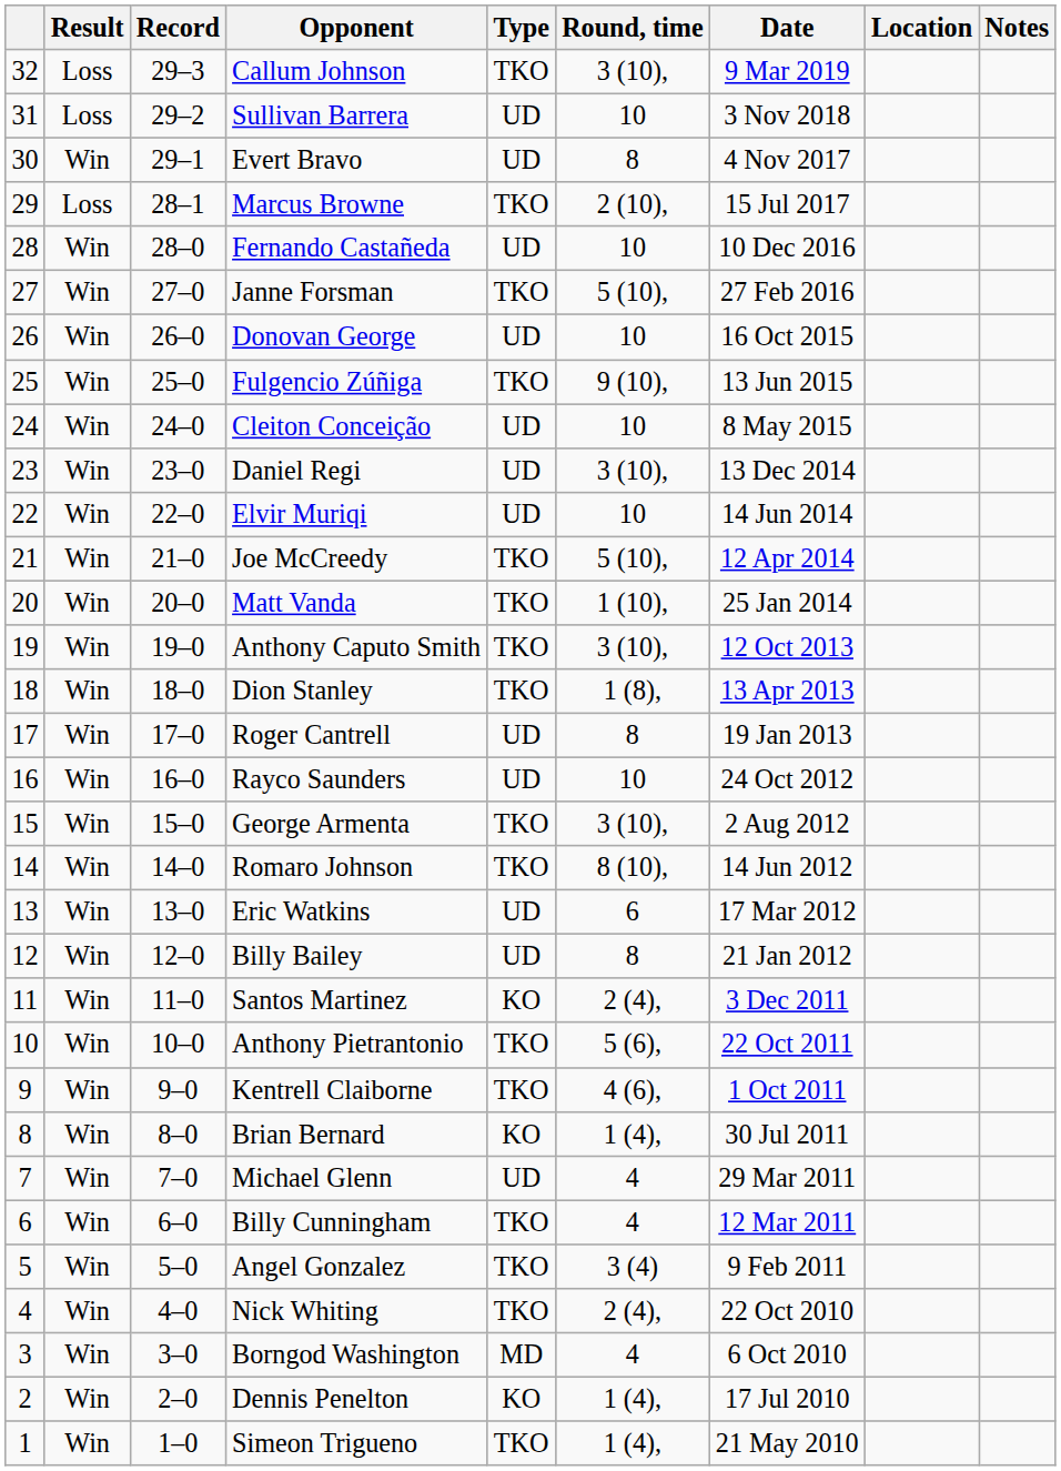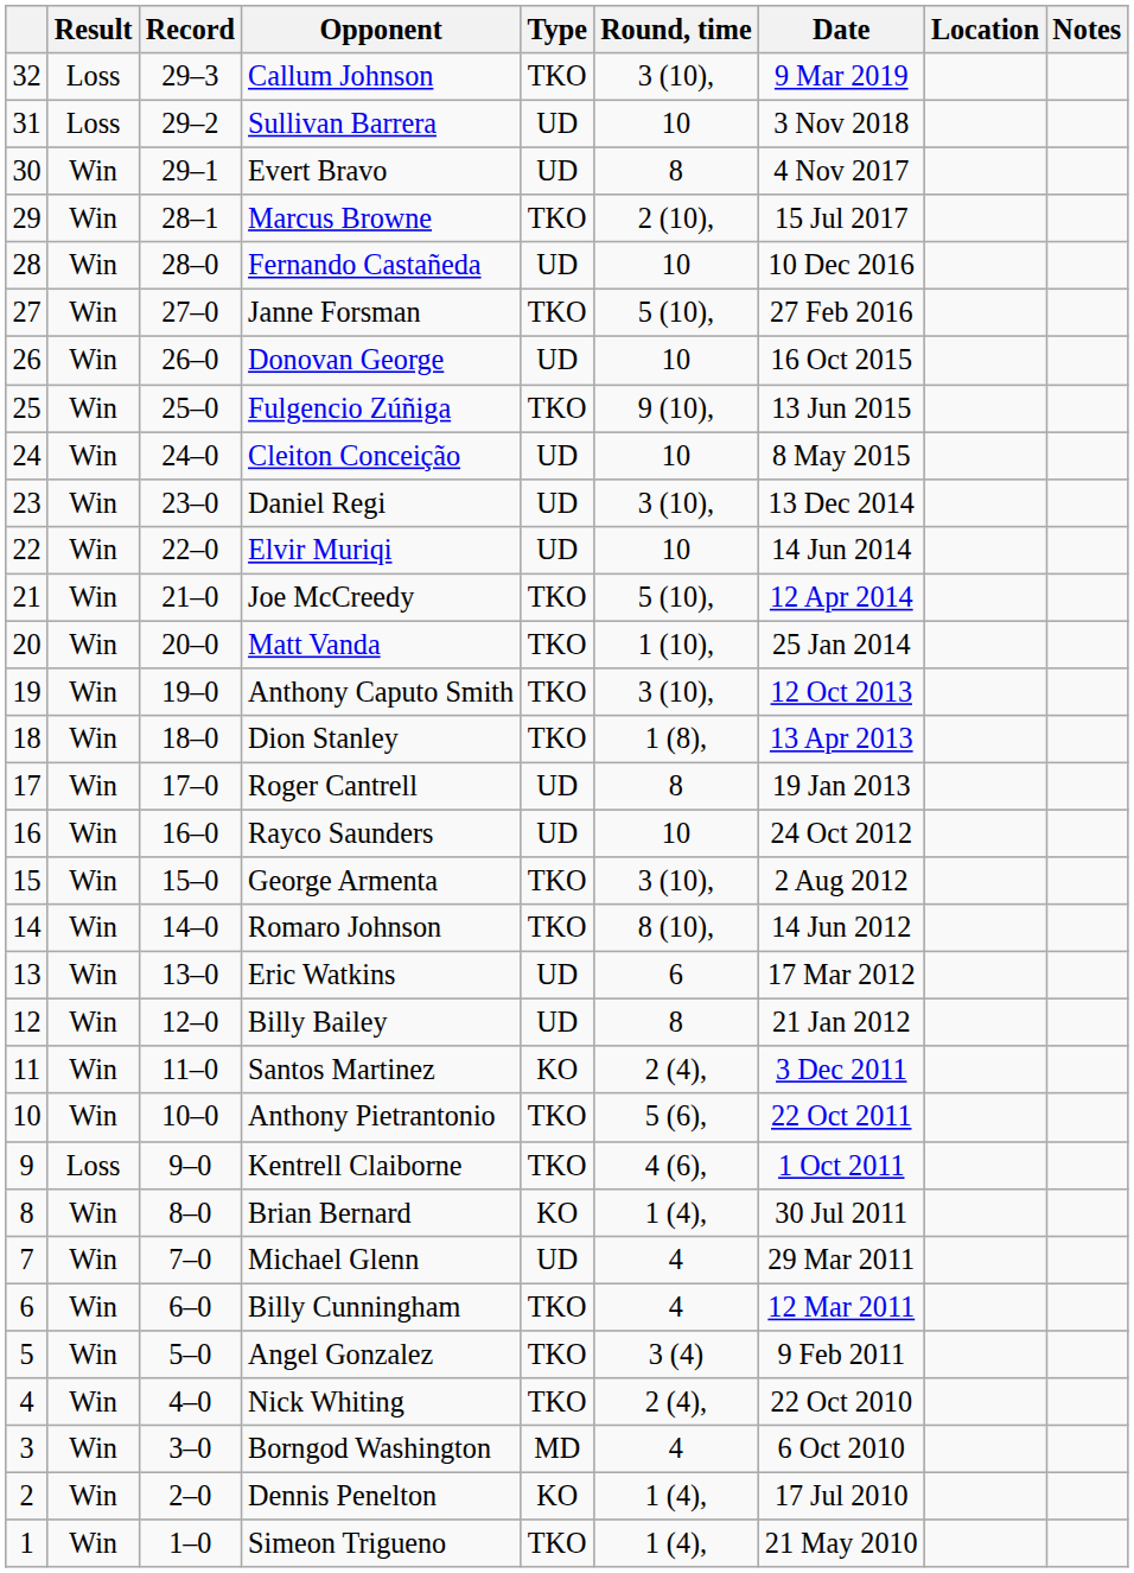 <table class="wikitable" style="text-align:center; font-size:95%">
 <tr>
 <th></th>
 <th>Result</th>
 <th>Record</th>
 <th>Opponent</th>
 <th>Type</th>
 <th>Round, time</th>
 <th>Date</th>
 <th>Location</th>
 <th>Notes</th>
 </tr>
 <tr>
 <td>32</td>
 <td>Loss</td>
 <td>29–3</td>
 <td style="text-align:left;"> <a href='#'>Callum Johnson</a></td>
 <td>TKO</td>
 <td>3 (10), </td>
 <td><a href='#'>9 Mar 2019</a></td>
 <td style="text-align:left;"> </td>
 <td style="text-align:left;"></td>
 </tr>
 <tr>
 <td>31</td>
 <td>Loss</td>
 <td>29–2</td>
 <td style="text-align:left;"> <a href='#'>Sullivan Barrera</a></td>
 <td>UD</td>
 <td>10</td>
 <td>3 Nov 2018</td>
 <td style="text-align:left;"> </td>
 <td style="text-align:left;"></td>
 </tr>
 <tr>
 <td>30</td>
 <td>Win</td>
 <td>29–1</td>
 <td style="text-align:left;"> Evert Bravo</td>
 <td>UD</td>
 <td>8</td>
 <td>4 Nov 2017</td>
 <td style="text-align:left;"> </td>
 <td style="text-align:left;"></td>
 </tr>
 <tr>
 <td>29</td>
-<td>Loss</td>
+<td>Win</td>
 <td>28–1</td>
 <td style="text-align:left;"> <a href='#'>Marcus Browne</a></td>
 <td>TKO</td>
 <td>2 (10), </td>
 <td>15 Jul 2017</td>
 <td style="text-align:left;"> </td>
 <td style="text-align:left;"></td>
 </tr>
 <tr>
 <td>28</td>
 <td>Win</td>
 <td>28–0</td>
 <td style="text-align:left;"> <a href='#'>Fernando Castañeda</a></td>
 <td>UD</td>
 <td>10</td>
 <td>10 Dec 2016</td>
 <td style="text-align:left;"> </td>
 <td style="text-align:left;"></td>
 </tr>
 <tr>
 <td>27</td>
 <td>Win</td>
 <td>27–0</td>
 <td style="text-align:left;"> Janne Forsman</td>
 <td>TKO</td>
 <td>5 (10), </td>
 <td>27 Feb 2016</td>
 <td style="text-align:left;"> </td>
 <td style="text-align:left;"></td>
 </tr>
 <tr>
 <td>26</td>
 <td>Win</td>
 <td>26–0</td>
 <td style="text-align:left;"> <a href='#'>Donovan George</a></td>
 <td>UD</td>
 <td>10</td>
 <td>16 Oct 2015</td>
 <td style="text-align:left;"> </td>
 <td style="text-align:left;"></td>
 </tr>
 <tr>
 <td>25</td>
 <td>Win</td>
 <td>25–0</td>
 <td style="text-align:left;"> <a href='#'>Fulgencio Zúñiga</a></td>
 <td>TKO</td>
 <td>9 (10), </td>
 <td>13 Jun 2015</td>
 <td style="text-align:left;"> </td>
 <td style="text-align:left;"></td>
 </tr>
 <tr>
 <td>24</td>
 <td>Win</td>
 <td>24–0</td>
 <td style="text-align:left;"> <a href='#'>Cleiton Conceição</a></td>
 <td>UD</td>
 <td>10</td>
 <td>8 May 2015</td>
 <td style="text-align:left;"> </td>
 <td style="text-align:left;"></td>
 </tr>
 <tr>
 <td>23</td>
 <td>Win</td>
 <td>23–0</td>
 <td style="text-align:left;"> Daniel Regi</td>
 <td>UD</td>
 <td>3 (10), </td>
 <td>13 Dec 2014</td>
 <td style="text-align:left;"> </td>
 <td style="text-align:left;"></td>
 </tr>
 <tr>
 <td>22</td>
 <td>Win</td>
 <td>22–0</td>
 <td style="text-align:left;"> <a href='#'>Elvir Muriqi</a></td>
 <td>UD</td>
 <td>10</td>
 <td>14 Jun 2014</td>
 <td style="text-align:left;"> </td>
 <td style="text-align:left;"></td>
 </tr>
 <tr>
 <td>21</td>
 <td>Win</td>
 <td>21–0</td>
 <td style="text-align:left;"> Joe McCreedy</td>
 <td>TKO</td>
 <td>5 (10), </td>
 <td><a href='#'>12 Apr 2014</a></td>
 <td style="text-align:left;"> </td>
 <td style="text-align:left;"></td>
 </tr>
 <tr>
 <td>20</td>
 <td>Win</td>
 <td>20–0</td>
 <td style="text-align:left;"> <a href='#'>Matt Vanda</a></td>
 <td>TKO</td>
 <td>1 (10), </td>
 <td>25 Jan 2014</td>
 <td style="text-align:left;"> </td>
 <td style="text-align:left;"></td>
 </tr>
 <tr>
 <td>19</td>
 <td>Win</td>
 <td>19–0</td>
 <td style="text-align:left;"> Anthony Caputo Smith</td>
 <td>TKO</td>
 <td>3 (10), </td>
 <td><a href='#'>12 Oct 2013</a></td>
 <td style="text-align:left;"> </td>
 <td style="text-align:left;"></td>
 </tr>
 <tr>
 <td>18</td>
 <td>Win</td>
 <td>18–0</td>
 <td style="text-align:left;"> Dion Stanley</td>
 <td>TKO</td>
 <td>1 (8), </td>
 <td><a href='#'>13 Apr 2013</a></td>
 <td style="text-align:left;"> </td>
 <td style="text-align:left;"></td>
 </tr>
 <tr>
 <td>17</td>
 <td>Win</td>
 <td>17–0</td>
 <td style="text-align:left;"> Roger Cantrell</td>
 <td>UD</td>
 <td>8</td>
 <td>19 Jan 2013</td>
 <td style="text-align:left;"> </td>
 <td style="text-align:left;"></td>
 </tr>
 <tr>
 <td>16</td>
 <td>Win</td>
 <td>16–0</td>
 <td style="text-align:left;"> Rayco Saunders</td>
 <td>UD</td>
 <td>10</td>
 <td>24 Oct 2012</td>
 <td style="text-align:left;"> </td>
 <td style="text-align:left;"></td>
 </tr>
 <tr>
 <td>15</td>
 <td>Win</td>
 <td>15–0</td>
 <td style="text-align:left;"> George Armenta</td>
 <td>TKO</td>
 <td>3 (10), </td>
 <td>2 Aug 2012</td>
 <td style="text-align:left;"> </td>
 <td style="text-align:left;"></td>
 </tr>
 <tr>
 <td>14</td>
 <td>Win</td>
 <td>14–0</td>
 <td style="text-align:left;"> Romaro Johnson</td>
 <td>TKO</td>
 <td>8 (10), </td>
 <td>14 Jun 2012</td>
 <td style="text-align:left;"> </td>
 <td style="text-align:left;"></td>
 </tr>
 <tr>
 <td>13</td>
 <td>Win</td>
 <td>13–0</td>
 <td style="text-align:left;"> Eric Watkins</td>
 <td>UD</td>
 <td>6</td>
 <td>17 Mar 2012</td>
 <td style="text-align:left;"> </td>
 <td style="text-align:left;"></td>
 </tr>
 <tr>
 <td>12</td>
 <td>Win</td>
 <td>12–0</td>
 <td style="text-align:left;"> Billy Bailey</td>
 <td>UD</td>
 <td>8</td>
 <td>21 Jan 2012</td>
 <td style="text-align:left;"> </td>
 <td style="text-align:left;"></td>
 </tr>
 <tr>
 <td>11</td>
 <td>Win</td>
 <td>11–0</td>
 <td style="text-align:left;"> Santos Martinez</td>
 <td>KO</td>
 <td>2 (4), </td>
 <td><a href='#'>3 Dec 2011</a></td>
 <td style="text-align:left;"> </td>
 <td style="text-align:left;"></td>
 </tr>
 <tr>
 <td>10</td>
 <td>Win</td>
 <td>10–0</td>
 <td style="text-align:left;"> Anthony Pietrantonio</td>
 <td>TKO</td>
 <td>5 (6), </td>
 <td><a href='#'>22 Oct 2011</a></td>
 <td style="text-align:left;"> </td>
 <td style="text-align:left;"></td>
 </tr>
 <tr>
 <td>9</td>
-<td>Win</td>
+<td>Loss</td>
 <td>9–0</td>
 <td style="text-align:left;"> Kentrell Claiborne</td>
 <td>TKO</td>
 <td>4 (6), </td>
 <td><a href='#'>1 Oct 2011</a></td>
 <td style="text-align:left;"> </td>
 <td style="text-align:left;"></td>
 </tr>
 <tr>
 <td>8</td>
 <td>Win</td>
 <td>8–0</td>
 <td style="text-align:left;"> Brian Bernard</td>
 <td>KO</td>
 <td>1 (4), </td>
 <td>30 Jul 2011</td>
 <td style="text-align:left;"> </td>
 <td style="text-align:left;"></td>
 </tr>
 <tr>
 <td>7</td>
 <td>Win</td>
 <td>7–0</td>
 <td style="text-align:left;"> Michael Glenn</td>
 <td>UD</td>
 <td>4</td>
 <td>29 Mar 2011</td>
 <td style="text-align:left;"> </td>
 <td style="text-align:left;"></td>
 </tr>
 <tr>
 <td>6</td>
 <td>Win</td>
 <td>6–0</td>
 <td style="text-align:left;"> Billy Cunningham</td>
 <td>TKO</td>
 <td>4</td>
 <td><a href='#'>12 Mar 2011</a></td>
 <td style="text-align:left;"> </td>
 <td style="text-align:left;"></td>
 </tr>
 <tr>
 <td>5</td>
 <td>Win</td>
 <td>5–0</td>
 <td style="text-align:left;"> Angel Gonzalez</td>
 <td>TKO</td>
 <td>3 (4)</td>
 <td>9 Feb 2011</td>
 <td style="text-align:left;"> </td>
 <td style="text-align:left;"></td>
 </tr>
 <tr>
 <td>4</td>
 <td>Win</td>
 <td>4–0</td>
 <td style="text-align:left;"> Nick Whiting</td>
 <td>TKO</td>
 <td>2 (4), </td>
 <td>22 Oct 2010</td>
 <td style="text-align:left;"> </td>
 <td style="text-align:left;"></td>
 </tr>
 <tr>
 <td>3</td>
 <td>Win</td>
 <td>3–0</td>
 <td style="text-align:left;"> Borngod Washington</td>
 <td>MD</td>
 <td>4</td>
 <td>6 Oct 2010</td>
 <td style="text-align:left;"> </td>
 <td style="text-align:left;"></td>
 </tr>
 <tr>
 <td>2</td>
 <td>Win</td>
 <td>2–0</td>
 <td style="text-align:left;"> Dennis Penelton</td>
 <td>KO</td>
 <td>1 (4), </td>
 <td>17 Jul 2010</td>
 <td style="text-align:left;"> </td>
 <td style="text-align:left;"></td>
 </tr>
 <tr>
 <td>1</td>
 <td>Win</td>
 <td>1–0</td>
 <td style="text-align:left;"> Simeon Trigueno</td>
 <td>TKO</td>
 <td>1 (4), </td>
 <td>21 May 2010</td>
 <td style="text-align:left;"> </td>
 <td style="text-align:left;"></td>
 </tr>
 </table>
